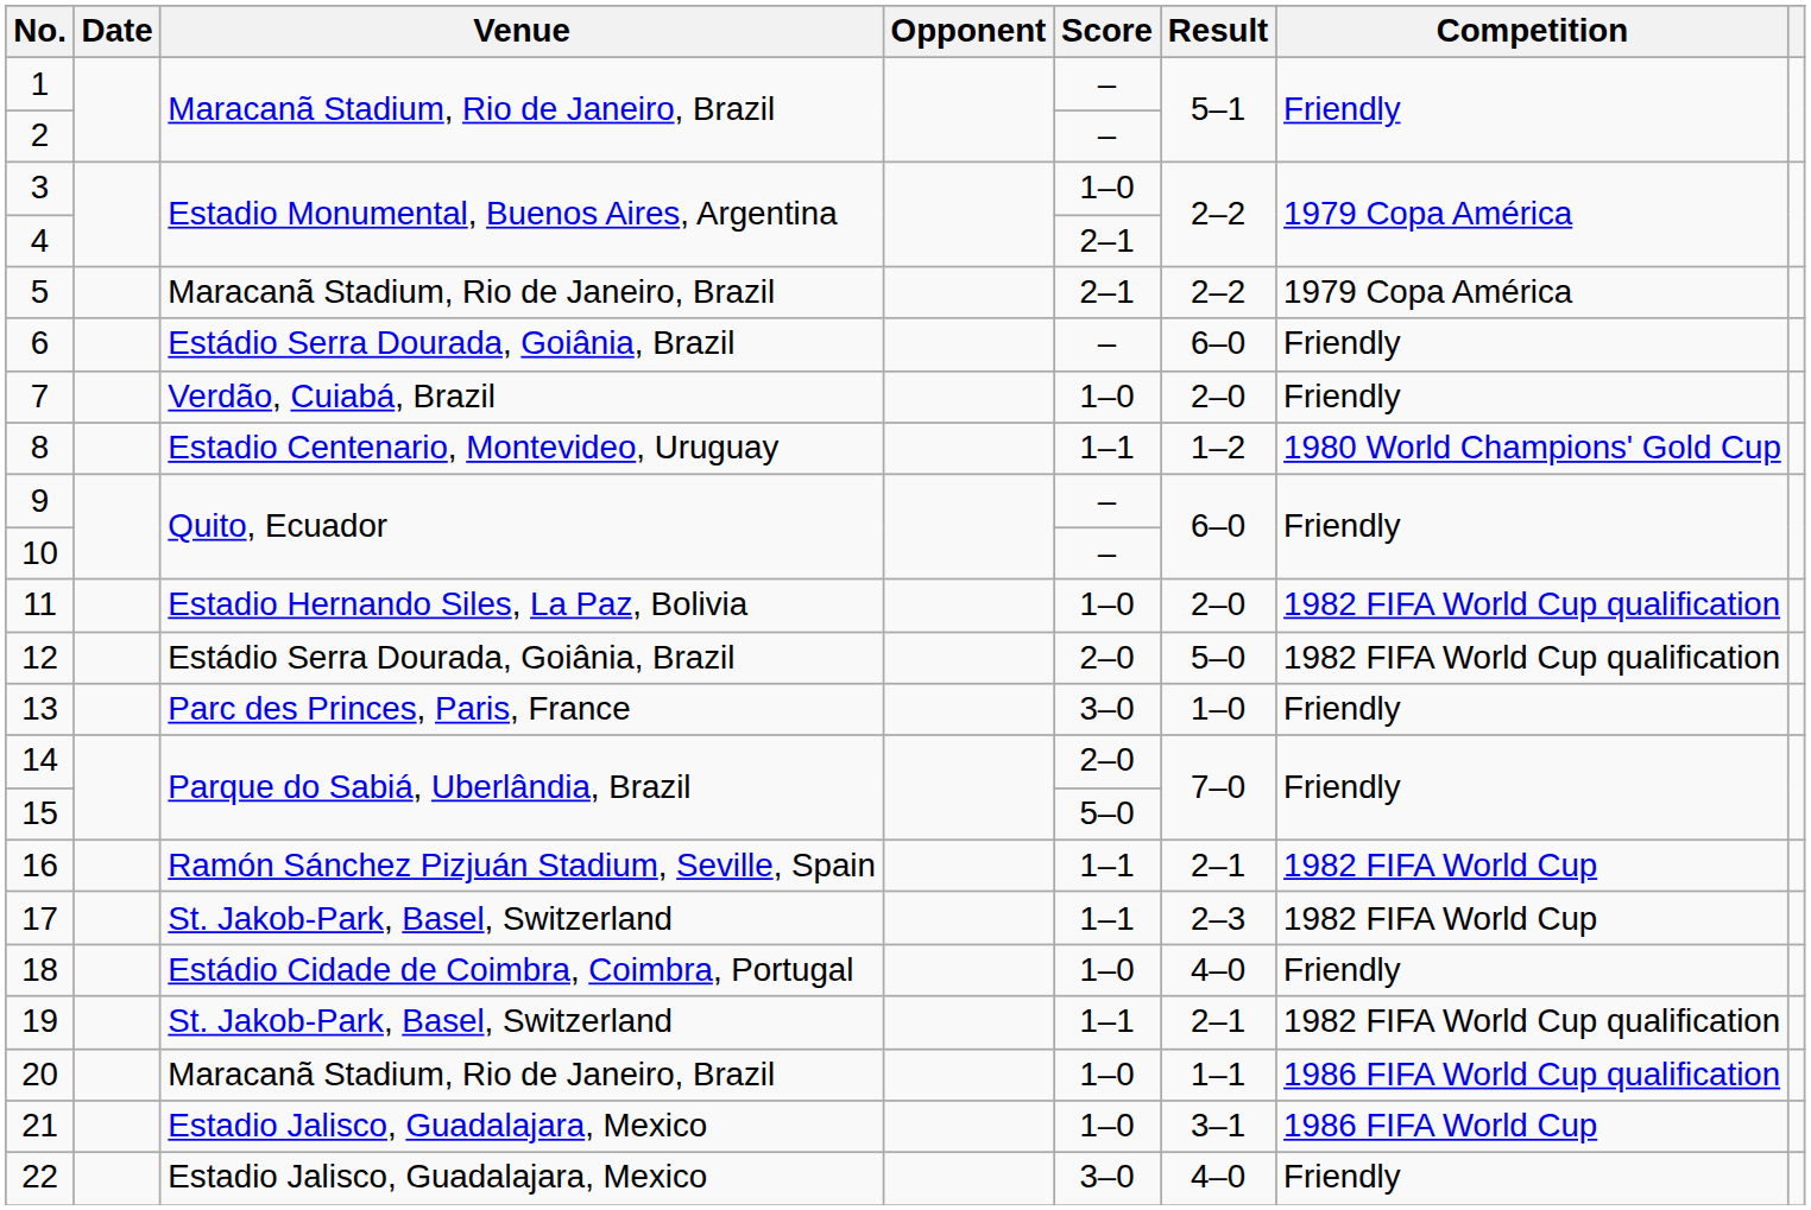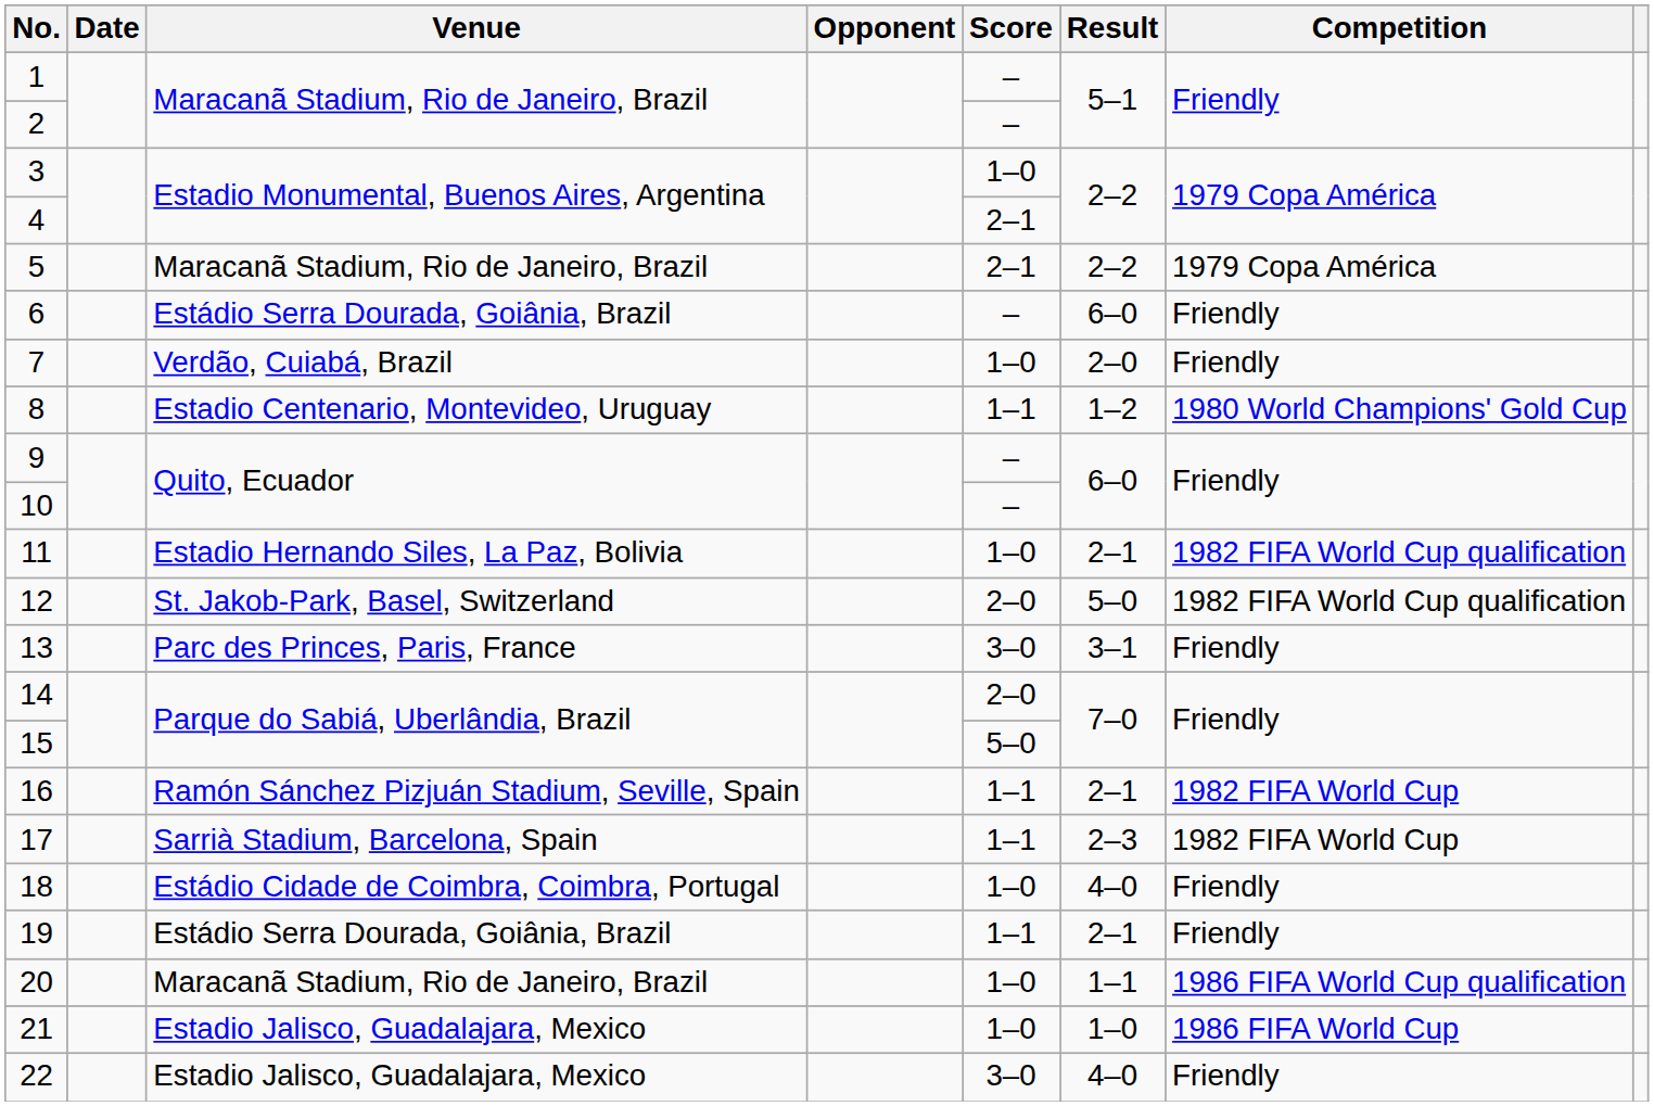 <table class="wikitable sortable">
 <tr>
 <th scope="col">No.</th>
 <th scope="col">Date</th>
 <th scope="col">Venue</th>
 <th scope="col">Opponent</th>
 <th scope="col">Score</th>
 <th scope="col">Result</th>
 <th scope="col">Competition</th>
 <th scope="col" class="unsortable"></th>
 </tr>
 <tr>
 <td style="text-align:center">1</td>
 <td rowspan="2"></td>
 <td rowspan="2"><a href='#'>Maracanã Stadium</a>, <a href='#'>Rio de Janeiro</a>, Brazil</td>
 <td rowspan="2"></td>
 <td style="text-align:center">–</td>
 <td rowspan="2" style="text-align:center">5–1</td>
 <td rowspan="2"><a href='#'>Friendly</a></td>
 <td rowspan="2"></td>
 </tr>
 <tr>
 <td style="text-align:center">2</td>
 <td style="text-align:center">–</td>
 </tr>
 <tr>
 <td style="text-align:center">3</td>
 <td rowspan="2"></td>
 <td rowspan="2"><a href='#'>Estadio Monumental</a>, <a href='#'>Buenos Aires</a>, Argentina</td>
 <td rowspan="2"></td>
 <td style="text-align:center">1–0</td>
 <td rowspan="2" style="text-align:center">2–2</td>
 <td rowspan="2"><a href='#'>1979 Copa América</a></td>
 <td rowspan="2"></td>
 </tr>
 <tr>
 <td style="text-align:center">4</td>
 <td style="text-align:center">2–1</td>
 </tr>
 <tr>
 <td style="text-align:center">5</td>
 <td></td>
 <td>Maracanã Stadium, Rio de Janeiro, Brazil</td>
 <td></td>
 <td style="text-align:center">2–1</td>
 <td style="text-align:center">2–2</td>
 <td>1979 Copa América</td>
 <td></td>
 </tr>
 <tr>
 <td style="text-align:center">6</td>
 <td></td>
 <td><a href='#'>Estádio Serra Dourada</a>, <a href='#'>Goiânia</a>, Brazil</td>
 <td></td>
 <td style="text-align:center">–</td>
 <td style="text-align:center">6–0</td>
 <td>Friendly</td>
 <td></td>
 </tr>
 <tr>
 <td style="text-align:center">7</td>
 <td></td>
 <td><a href='#'>Verdão</a>, <a href='#'>Cuiabá</a>, Brazil</td>
 <td></td>
 <td style="text-align:center">1–0</td>
 <td style="text-align:center">2–0</td>
 <td>Friendly</td>
 <td></td>
 </tr>
 <tr>
 <td style="text-align:center">8</td>
 <td></td>
 <td><a href='#'>Estadio Centenario</a>, <a href='#'>Montevideo</a>, Uruguay</td>
 <td></td>
 <td style="text-align:center">1–1</td>
 <td style="text-align:center">1–2</td>
 <td><a href='#'>1980 World Champions' Gold Cup</a></td>
 <td></td>
 </tr>
 <tr>
 <td style="text-align:center">9</td>
 <td rowspan="2"></td>
 <td rowspan="2"><a href='#'>Quito</a>, Ecuador</td>
 <td rowspan="2"></td>
 <td style="text-align:center">–</td>
 <td rowspan="2" style="text-align:center">6–0</td>
 <td rowspan="2">Friendly</td>
 <td rowspan="2"></td>
 </tr>
 <tr>
 <td style="text-align:center">10</td>
 <td style="text-align:center">–</td>
 </tr>
 <tr>
 <td style="text-align:center">11</td>
 <td></td>
 <td><a href='#'>Estadio Hernando Siles</a>, <a href='#'>La Paz</a>, Bolivia</td>
 <td></td>
 <td style="text-align:center">1–0</td>
-<td style="text-align:center">2–0</td>
+<td style="text-align:center">2–1</td>
 <td><a href='#'>1982 FIFA World Cup qualification</a></td>
 <td></td>
 </tr>
 <tr>
 <td style="text-align:center">12</td>
 <td></td>
-<td>Estádio Serra Dourada, Goiânia, Brazil</td>
+<td><a href='#'>St. Jakob-Park</a>, <a href='#'>Basel</a>, Switzerland</td>
 <td></td>
 <td style="text-align:center">2–0</td>
 <td style="text-align:center">5–0</td>
 <td>1982 FIFA World Cup qualification</td>
 <td></td>
 </tr>
 <tr>
 <td style="text-align:center">13</td>
 <td></td>
 <td><a href='#'>Parc des Princes</a>, <a href='#'>Paris</a>, France</td>
 <td></td>
 <td style="text-align:center">3–0</td>
-<td style="text-align:center">1–0</td>
+<td style="text-align:center">3–1</td>
 <td>Friendly</td>
 <td></td>
 </tr>
 <tr>
 <td style="text-align:center">14</td>
 <td rowspan="2"></td>
 <td rowspan="2"><a href='#'>Parque do Sabiá</a>, <a href='#'>Uberlândia</a>, Brazil</td>
 <td rowspan="2"></td>
 <td style="text-align:center">2–0</td>
 <td rowspan="2" style="text-align:center">7–0</td>
 <td rowspan="2">Friendly</td>
 <td rowspan="2"></td>
 </tr>
 <tr>
 <td style="text-align:center">15</td>
 <td style="text-align:center">5–0</td>
 </tr>
 <tr>
 <td style="text-align:center">16</td>
 <td></td>
 <td><a href='#'>Ramón Sánchez Pizjuán Stadium</a>, <a href='#'>Seville</a>, Spain</td>
 <td></td>
 <td style="text-align:center">1–1</td>
 <td style="text-align:center">2–1</td>
 <td><a href='#'>1982 FIFA World Cup</a></td>
 <td></td>
 </tr>
 <tr>
 <td style="text-align:center">17</td>
 <td></td>
-<td><a href='#'>St. Jakob-Park</a>, <a href='#'>Basel</a>, Switzerland</td>
+<td><a href='#'>Sarrià Stadium</a>, <a href='#'>Barcelona</a>, Spain</td>
 <td></td>
 <td style="text-align:center">1–1</td>
 <td style="text-align:center">2–3</td>
 <td>1982 FIFA World Cup</td>
 <td></td>
 </tr>
 <tr>
 <td style="text-align:center">18</td>
 <td></td>
 <td><a href='#'>Estádio Cidade de Coimbra</a>, <a href='#'>Coimbra</a>, Portugal</td>
 <td></td>
 <td style="text-align:center">1–0</td>
 <td style="text-align:center">4–0</td>
 <td>Friendly</td>
 <td></td>
 </tr>
 <tr>
 <td style="text-align:center">19</td>
 <td></td>
-<td><a href='#'>St. Jakob-Park</a>, <a href='#'>Basel</a>, Switzerland</td>
+<td>Estádio Serra Dourada, Goiânia, Brazil</td>
 <td></td>
 <td style="text-align:center">1–1</td>
 <td style="text-align:center">2–1</td>
-<td>1982 FIFA World Cup qualification</td>
+<td>Friendly</td>
 <td></td>
 </tr>
 <tr>
 <td style="text-align:center">20</td>
 <td></td>
 <td>Maracanã Stadium, Rio de Janeiro, Brazil</td>
 <td></td>
 <td style="text-align:center">1–0</td>
 <td style="text-align:center">1–1</td>
 <td><a href='#'>1986 FIFA World Cup qualification</a></td>
 <td></td>
 </tr>
 <tr>
 <td style="text-align:center">21</td>
 <td></td>
 <td><a href='#'>Estadio Jalisco</a>, <a href='#'>Guadalajara</a>, Mexico</td>
 <td></td>
 <td style="text-align:center">1–0</td>
-<td style="text-align:center">3–1</td>
+<td style="text-align:center">1–0</td>
 <td><a href='#'>1986 FIFA World Cup</a></td>
 <td></td>
 </tr>
 <tr>
 <td style="text-align:center">22</td>
 <td></td>
 <td>Estadio Jalisco, Guadalajara, Mexico</td>
 <td></td>
 <td style="text-align:center">3–0</td>
 <td style="text-align:center">4–0</td>
 <td>Friendly</td>
 <td></td>
 </tr>
 </table>
